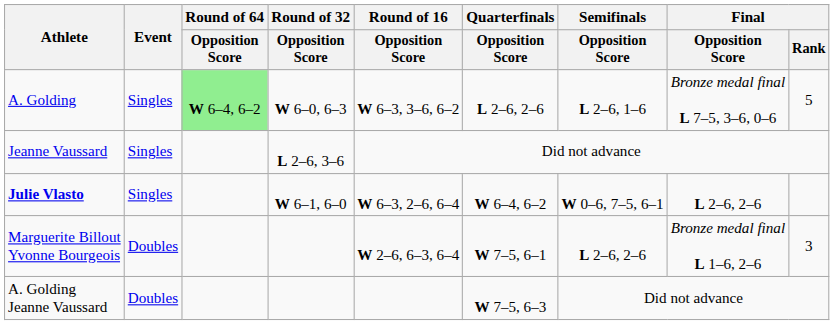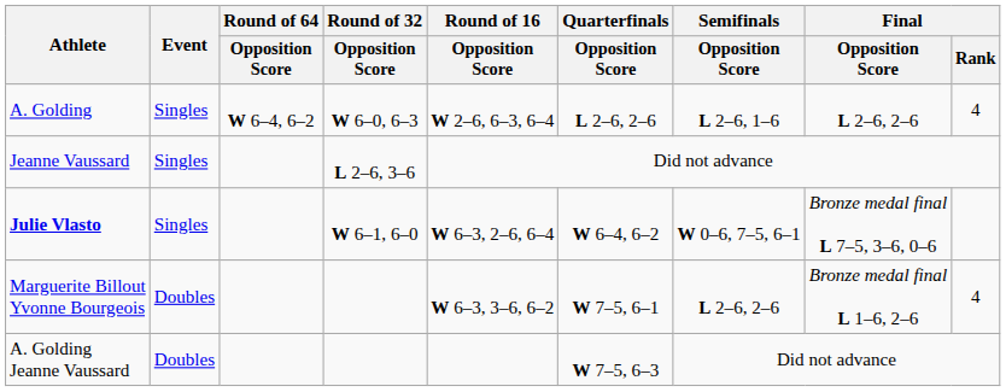 <table class=wikitable style="font-size:90%">
 <tr>
 <th rowspan=2>Athlete</th>
 <th rowspan=2>Event</th>
 <th>Round of 64</th>
 <th>Round of 32</th>
 <th>Round of 16</th>
 <th>Quarterfinals</th>
 <th>Semifinals</th>
 <th colspan=2>Final</th>
 </tr>
 <tr style="font-size:95%">
 <th>Opposition<br>Score</th>
 <th>Opposition<br>Score</th>
 <th>Opposition<br>Score</th>
 <th>Opposition<br>Score</th>
 <th>Opposition<br>Score</th>
 <th>Opposition<br>Score</th>
 <th>Rank</th>
 </tr>
 <tr align=center>
 <td align=left><a href='#'>A. Golding</a></td>
 <td align=left><a href='#'>Singles</a></td>
-<td style="background: lightgreen;"><br> <strong>W</strong> 6–4, 6–2</td>
+<td><br> <strong>W</strong> 6–4, 6–2</td>
 <td><br> <strong>W</strong> 6–0, 6–3</td>
-<td><br> <strong>W</strong> 6–3, 3–6, 6–2</td>
+<td> <br> <strong>W</strong> 2–6, 6–3, 6–4</td>
 <td> <br> <strong>L</strong> 2–6, 2–6</td>
 <td><br> <strong>L</strong> 2–6, 1–6</td>
-<td><em>Bronze medal final</em> <br> <br> <strong>L</strong> 7–5, 3–6, 0–6</td>
-<td>5</td>
+<td><br> <strong>L</strong> 2–6, 2–6</td>
+<td>4</td>
 </tr>
 <tr align=center>
 <td align=left><a href='#'>Jeanne Vaussard</a></td>
 <td align=left><a href='#'>Singles</a></td>
 <td></td>
 <td><br> <strong>L</strong> 2–6, 3–6</td>
 <td colspan=5>Did not advance</td>
 </tr>
 <tr align=center>
 <td align=left><strong><a href='#'>Julie Vlasto</a></strong></td>
 <td align=left><a href='#'>Singles</a></td>
 <td></td>
 <td><br> <strong>W</strong> 6–1, 6–0</td>
 <td><br> <strong>W</strong> 6–3, 2–6, 6–4</td>
 <td><br> <strong>W</strong> 6–4, 6–2</td>
 <td><br> <strong>W</strong> 0–6, 7–5, 6–1</td>
-<td><br> <strong>L</strong> 2–6, 2–6</td>
+<td><em>Bronze medal final</em> <br> <br> <strong>L</strong> 7–5, 3–6, 0–6</td>
 <td></td>
 </tr>
 <tr align=center>
 <td align=left><a href='#'>Marguerite Billout</a> <br> <a href='#'>Yvonne Bourgeois</a></td>
 <td align=left><a href='#'>Doubles</a></td>
 <td></td>
 <td></td>
-<td> <br> <strong>W</strong> 2–6, 6–3, 6–4</td>
+<td><br> <strong>W</strong> 6–3, 3–6, 6–2</td>
 <td> <br> <strong>W</strong> 7–5, 6–1</td>
 <td> <br> <strong>L</strong> 2–6, 2–6</td>
 <td><em>Bronze medal final</em> <br>  <br> <strong>L</strong> 1–6, 2–6</td>
-<td>3</td>
+<td>4</td>
 </tr>
 <tr align=center>
 <td align=left>A. Golding <br> Jeanne Vaussard</td>
 <td align=left><a href='#'>Doubles</a></td>
 <td></td>
 <td></td>
 <td></td>
 <td><br> <strong>W</strong> 7–5, 6–3</td>
 <td colspan=3>Did not advance</td>
 </tr>
 </table>
